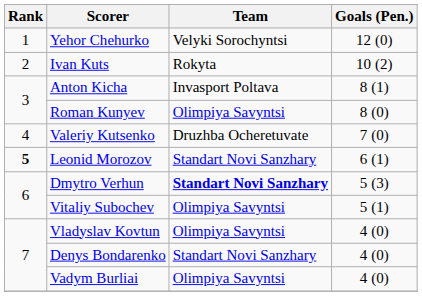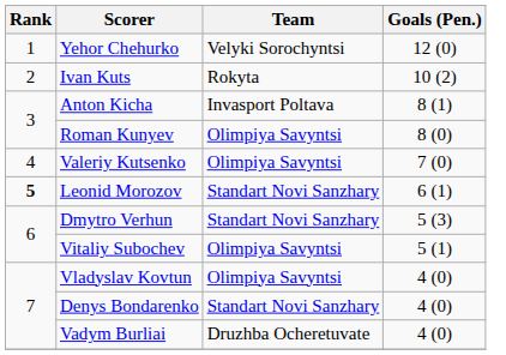 <table class="wikitable">
 <tr>
 <th>Rank</th>
 <th>Scorer</th>
 <th>Team</th>
 <th>Goals (Pen.)</th>
 </tr>
 <tr>
 <td align=center>1</td>
 <td> <a href='#'>Yehor Chehurko</a></td>
 <td>Velyki Sorochyntsi</td>
 <td align=center>12 (0)</td>
 </tr>
 <tr>
 <td align=center>2</td>
 <td> <a href='#'>Ivan Kuts</a></td>
 <td>Rokyta</td>
 <td align=center>10 (2)</td>
 </tr>
 <tr>
 <td align=center rowspan=2>3</td>
 <td> <a href='#'>Anton Kicha</a></td>
 <td>Invasport Poltava</td>
 <td align=center>8 (1)</td>
 </tr>
 <tr>
 <td> <a href='#'>Roman Kunyev</a></td>
 <td><a href='#'>Olimpiya Savyntsi</a></td>
 <td align=center>8 (0)</td>
 </tr>
 <tr>
 <td align=center>4</td>
 <td> <a href='#'>Valeriy Kutsenko</a></td>
-<td>Druzhba Ocheretuvate</td>
+<td><a href='#'>Olimpiya Savyntsi</a></td>
 <td align=center>7 (0)</td>
 </tr>
 <tr>
 <td align=center><strong>5</strong></td>
 <td> <a href='#'>Leonid Morozov</a></td>
 <td><a href='#'>Standart Novi Sanzhary</a></td>
 <td align=center>6 (1)</td>
 </tr>
 <tr>
 <td align=center rowspan=2>6</td>
 <td> <a href='#'>Dmytro Verhun</a></td>
-<td><strong><a href='#'>Standart Novi Sanzhary</a></strong></td>
+<td><a href='#'>Standart Novi Sanzhary</a></td>
 <td align=center>5 (3)</td>
 </tr>
 <tr>
 <td> <a href='#'>Vitaliy Subochev</a></td>
 <td><a href='#'>Olimpiya Savyntsi</a></td>
 <td align=center>5 (1)</td>
 </tr>
 <tr>
 <td align=center rowspan=3>7</td>
 <td> <a href='#'>Vladyslav Kovtun</a></td>
 <td><a href='#'>Olimpiya Savyntsi</a></td>
 <td align=center>4 (0)</td>
 </tr>
 <tr>
 <td> <a href='#'>Denys Bondarenko</a></td>
 <td><a href='#'>Standart Novi Sanzhary</a></td>
 <td align=center>4 (0)</td>
 </tr>
 <tr>
 <td> <a href='#'>Vadym Burliai</a></td>
-<td><a href='#'>Olimpiya Savyntsi</a></td>
+<td>Druzhba Ocheretuvate</td>
 <td align=center>4 (0)</td>
 </tr>
 <tr>
 </tr>
 </table>
